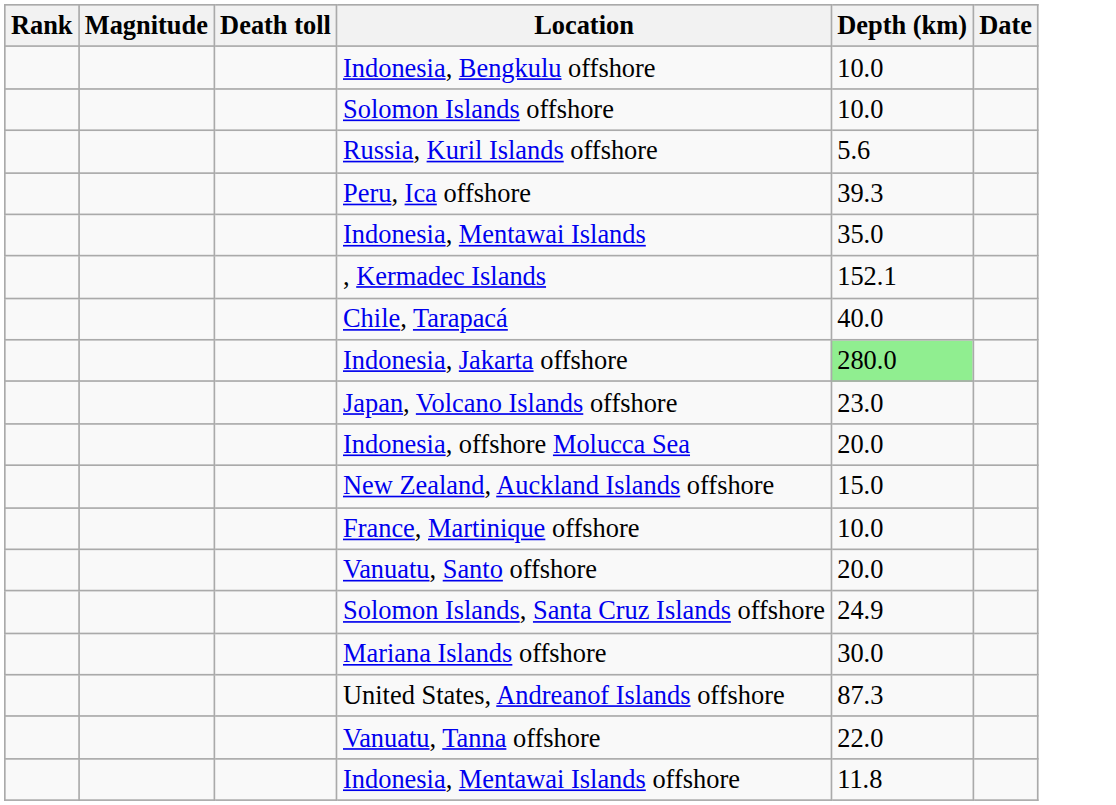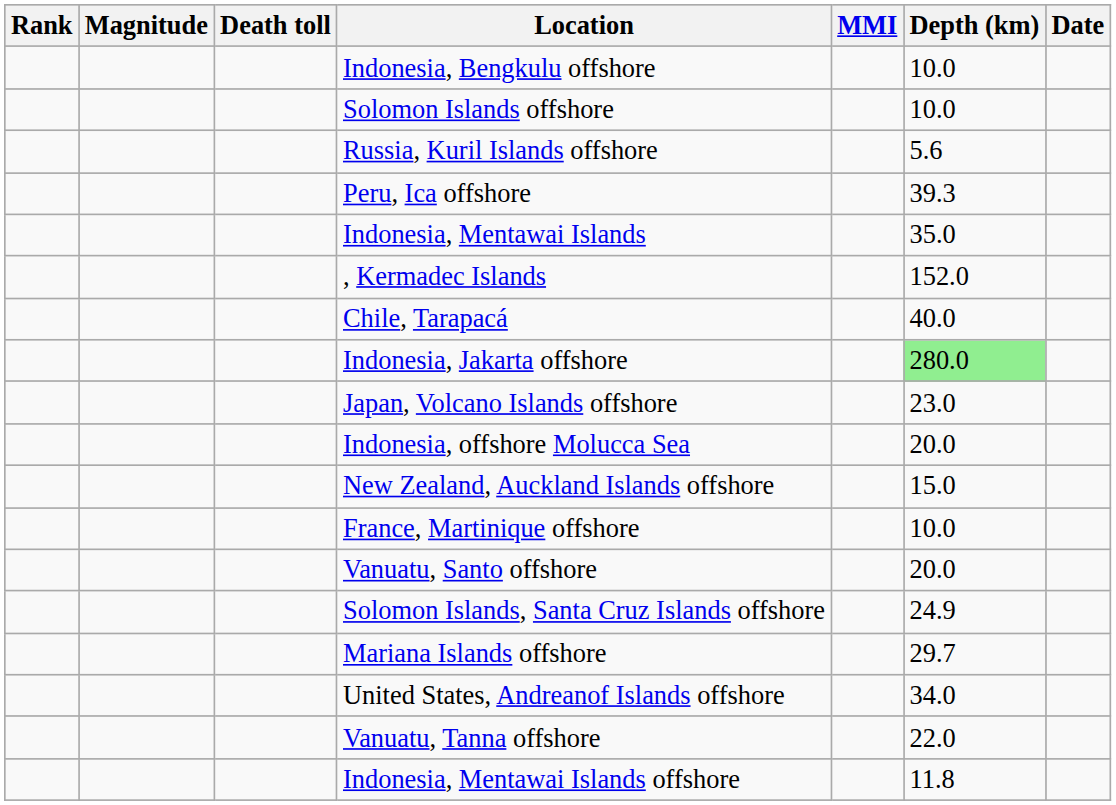 <table class="sortable wikitable" style="font-size:100%;">
 <tr>
 <th>Rank</th>
 <th>Magnitude</th>
 <th>Death toll</th>
 <th>Location</th>
+<th><a href='#'>MMI</a></th>
 <th>Depth (km)</th>
 <th>Date</th>
 </tr>
 <tr>
 <td></td>
 <td></td>
 <td></td>
 <td> <a href='#'>Indonesia</a>, <a href='#'>Bengkulu</a> offshore</td>
+<td></td>
 <td>10.0</td>
 <td></td>
 </tr>
 <tr>
 <td></td>
 <td></td>
 <td></td>
 <td> <a href='#'>Solomon Islands</a> offshore</td>
+<td></td>
 <td>10.0</td>
 <td></td>
 </tr>
 <tr>
 <td></td>
 <td></td>
 <td></td>
 <td> <a href='#'>Russia</a>, <a href='#'>Kuril Islands</a> offshore</td>
+<td></td>
 <td>5.6</td>
 <td></td>
 </tr>
 <tr>
 <td></td>
 <td></td>
 <td></td>
 <td> <a href='#'>Peru</a>, <a href='#'>Ica</a> offshore</td>
+<td></td>
 <td>39.3</td>
 <td></td>
 </tr>
 <tr>
 <td></td>
 <td></td>
 <td></td>
 <td> <a href='#'>Indonesia</a>, <a href='#'>Mentawai Islands</a></td>
+<td></td>
 <td>35.0</td>
 <td></td>
 </tr>
 <tr>
 <td></td>
 <td></td>
 <td></td>
 <td>, <a href='#'>Kermadec Islands</a></td>
-<td>152.1</td>
+<td></td>
+<td>152.0</td>
 <td></td>
 </tr>
 <tr>
 <td></td>
 <td></td>
 <td></td>
 <td> <a href='#'>Chile</a>, <a href='#'>Tarapacá</a></td>
+<td></td>
 <td>40.0</td>
 <td></td>
 </tr>
 <tr>
 <td></td>
 <td></td>
 <td></td>
 <td> <a href='#'>Indonesia</a>, <a href='#'>Jakarta</a> offshore</td>
+<td></td>
 <td style="background: lightgreen;">280.0</td>
 <td></td>
 </tr>
 <tr>
 <td></td>
 <td></td>
 <td></td>
 <td> <a href='#'>Japan</a>, <a href='#'>Volcano Islands</a> offshore</td>
+<td></td>
 <td>23.0</td>
 <td></td>
 </tr>
 <tr>
 <td></td>
 <td></td>
 <td></td>
 <td> <a href='#'>Indonesia</a>, offshore <a href='#'>Molucca Sea</a></td>
+<td></td>
 <td>20.0</td>
 <td></td>
 </tr>
 <tr>
 <td></td>
 <td></td>
 <td></td>
 <td> <a href='#'>New Zealand</a>, <a href='#'>Auckland Islands</a> offshore</td>
+<td></td>
 <td>15.0</td>
 <td></td>
 </tr>
 <tr>
 <td></td>
 <td></td>
 <td></td>
 <td> <a href='#'>France</a>, <a href='#'>Martinique</a> offshore</td>
+<td></td>
 <td>10.0</td>
 <td></td>
 </tr>
 <tr>
 <td></td>
 <td></td>
 <td></td>
 <td> <a href='#'>Vanuatu</a>, <a href='#'>Santo</a> offshore</td>
+<td></td>
 <td>20.0</td>
 <td></td>
 </tr>
 <tr>
 <td></td>
 <td></td>
 <td></td>
 <td> <a href='#'>Solomon Islands</a>, <a href='#'>Santa Cruz Islands</a> offshore</td>
+<td></td>
 <td>24.9</td>
 <td></td>
 </tr>
 <tr>
 <td></td>
 <td></td>
 <td></td>
 <td> <a href='#'>Mariana Islands</a> offshore</td>
-<td>30.0</td>
+<td></td>
+<td>29.7</td>
 <td></td>
 </tr>
 <tr>
 <td></td>
 <td></td>
 <td></td>
 <td> United States, <a href='#'>Andreanof Islands</a> offshore</td>
-<td>87.3</td>
+<td></td>
+<td>34.0</td>
 <td></td>
 </tr>
 <tr>
 <td></td>
 <td></td>
 <td></td>
 <td> <a href='#'>Vanuatu</a>, <a href='#'>Tanna</a> offshore</td>
+<td></td>
 <td>22.0</td>
 <td></td>
 </tr>
 <tr>
 <td></td>
 <td></td>
 <td></td>
 <td> <a href='#'>Indonesia</a>, <a href='#'>Mentawai Islands</a> offshore</td>
+<td></td>
 <td>11.8</td>
 <td></td>
 </tr>
 </table>
